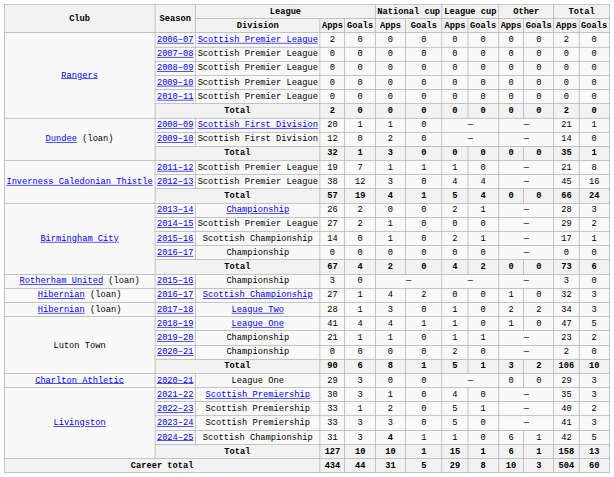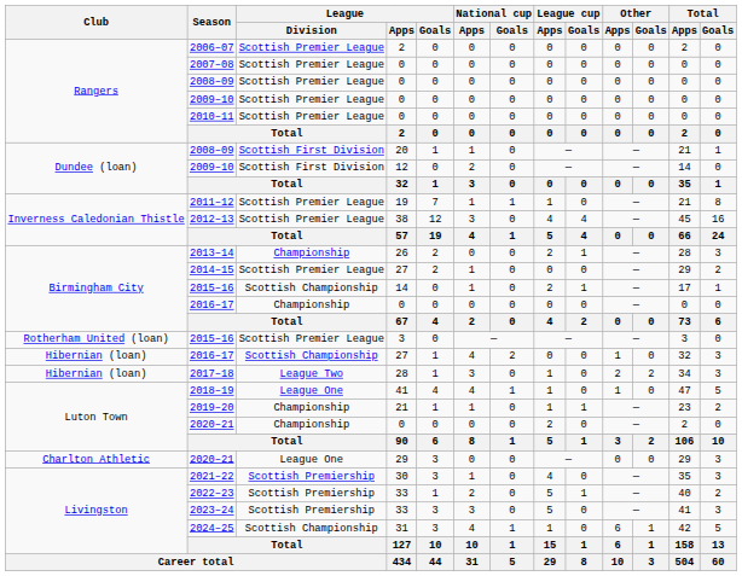 <table class=wikitable style=text-align:center>
 <tr>
 <th rowspan=2>Club</th>
 <th rowspan=2>Season</th>
 <th colspan=3>League</th>
 <th colspan=2>National cup</th>
 <th colspan=2>League cup</th>
 <th colspan=2>Other</th>
 <th colspan=2>Total</th>
 </tr>
 <tr>
 <th>Division</th>
 <th>Apps</th>
 <th>Goals</th>
 <th>Apps</th>
 <th>Goals</th>
 <th>Apps</th>
 <th>Goals</th>
 <th>Apps</th>
 <th>Goals</th>
 <th>Apps</th>
 <th>Goals</th>
 </tr>
 <tr>
 <td rowspan=6><a href='#'>Rangers</a></td>
 <td><a href='#'>2006–07</a></td>
 <td><a href='#'>Scottish Premier League</a></td>
 <td>2</td>
 <td>0</td>
 <td>0</td>
 <td>0</td>
 <td>0</td>
 <td>0</td>
 <td>0</td>
 <td>0</td>
 <td>2</td>
 <td>0</td>
 </tr>
 <tr>
 <td><a href='#'>2007–08</a></td>
 <td>Scottish Premier League</td>
 <td>0</td>
 <td>0</td>
 <td>0</td>
 <td>0</td>
 <td>0</td>
 <td>0</td>
 <td>0</td>
 <td>0</td>
 <td>0</td>
 <td>0</td>
 </tr>
 <tr>
 <td><a href='#'>2008–09</a></td>
 <td>Scottish Premier League</td>
 <td>0</td>
 <td>0</td>
 <td>0</td>
 <td>0</td>
 <td>0</td>
 <td>0</td>
 <td>0</td>
 <td>0</td>
 <td>0</td>
 <td>0</td>
 </tr>
 <tr>
 <td><a href='#'>2009–10</a></td>
 <td>Scottish Premier League</td>
 <td>0</td>
 <td>0</td>
 <td>0</td>
 <td>0</td>
 <td>0</td>
 <td>0</td>
 <td>0</td>
 <td>0</td>
 <td>0</td>
 <td>0</td>
 </tr>
 <tr>
 <td><a href='#'>2010–11</a></td>
 <td>Scottish Premier League</td>
 <td>0</td>
 <td>0</td>
 <td>0</td>
 <td>0</td>
 <td>0</td>
 <td>0</td>
 <td>0</td>
 <td>0</td>
 <td>0</td>
 <td>0</td>
 </tr>
 <tr>
 <th colspan=2>Total</th>
 <th>2</th>
 <th>0</th>
 <th>0</th>
 <th>0</th>
 <th>0</th>
 <th>0</th>
 <th>0</th>
 <th>0</th>
 <th>2</th>
 <th>0</th>
 </tr>
 <tr>
 <td rowspan=3><a href='#'>Dundee</a> (loan)</td>
 <td><a href='#'>2008–09</a></td>
 <td><a href='#'>Scottish First Division</a></td>
 <td>20</td>
 <td>1</td>
 <td>1</td>
 <td>0</td>
 <td colspan=2>—</td>
 <td colspan=2>—</td>
 <td>21</td>
 <td>1</td>
 </tr>
 <tr>
 <td><a href='#'>2009–10</a></td>
 <td>Scottish First Division</td>
 <td>12</td>
 <td>0</td>
 <td>2</td>
 <td>0</td>
 <td colspan=2>—</td>
 <td colspan=2>—</td>
 <td>14</td>
 <td>0</td>
 </tr>
 <tr>
 <th colspan=2>Total</th>
 <th>32</th>
 <th>1</th>
 <th>3</th>
 <th>0</th>
 <th>0</th>
 <th>0</th>
 <th>0</th>
 <th>0</th>
 <th>35</th>
 <th>1</th>
 </tr>
 <tr>
 <td rowspan=3><a href='#'>Inverness Caledonian Thistle</a></td>
 <td><a href='#'>2011–12</a></td>
 <td>Scottish Premier League</td>
 <td>19</td>
 <td>7</td>
 <td>1</td>
 <td>1</td>
 <td>1</td>
 <td>0</td>
 <td colspan=2>—</td>
 <td>21</td>
 <td>8</td>
 </tr>
 <tr>
 <td><a href='#'>2012–13</a></td>
 <td>Scottish Premier League</td>
 <td>38</td>
 <td>12</td>
 <td>3</td>
 <td>0</td>
 <td>4</td>
 <td>4</td>
 <td colspan=2>—</td>
 <td>45</td>
 <td>16</td>
 </tr>
 <tr>
 <th colspan=2>Total</th>
 <th>57</th>
 <th>19</th>
 <th>4</th>
 <th>1</th>
 <th>5</th>
 <th>4</th>
 <th>0</th>
 <th>0</th>
 <th>66</th>
 <th>24</th>
 </tr>
 <tr>
 <td rowspan=5><a href='#'>Birmingham City</a></td>
 <td><a href='#'>2013–14</a></td>
 <td><a href='#'>Championship</a></td>
 <td>26</td>
 <td>2</td>
 <td>0</td>
 <td>0</td>
 <td>2</td>
 <td>1</td>
 <td colspan=2>—</td>
 <td>28</td>
 <td>3</td>
 </tr>
 <tr>
 <td><a href='#'>2014–15</a></td>
 <td>Scottish Premier League</td>
 <td>27</td>
 <td>2</td>
 <td>1</td>
 <td>0</td>
 <td>0</td>
 <td>0</td>
 <td colspan=2>—</td>
 <td>29</td>
 <td>2</td>
 </tr>
 <tr>
 <td><a href='#'>2015–16</a></td>
 <td>Scottish Championship</td>
 <td>14</td>
 <td>0</td>
 <td>1</td>
 <td>0</td>
 <td>2</td>
 <td>1</td>
 <td colspan=2>—</td>
 <td>17</td>
 <td>1</td>
 </tr>
 <tr>
 <td><a href='#'>2016–17</a></td>
 <td>Championship</td>
 <td>0</td>
 <td>0</td>
 <td>0</td>
 <td>0</td>
 <td>0</td>
 <td>0</td>
 <td colspan=2>—</td>
 <td>0</td>
 <td>0</td>
 </tr>
 <tr>
 <th colspan=2>Total</th>
 <th>67</th>
 <th>4</th>
 <th>2</th>
 <th>0</th>
 <th>4</th>
 <th>2</th>
 <th>0</th>
 <th>0</th>
 <th>73</th>
 <th>6</th>
 </tr>
 <tr>
 <td><a href='#'>Rotherham United</a> (loan)</td>
 <td><a href='#'>2015–16</a></td>
-<td>Championship</td>
+<td>Scottish Premier League</td>
 <td>3</td>
 <td>0</td>
 <td colspan=2>—</td>
 <td colspan=2>—</td>
 <td colspan=2>—</td>
 <td>3</td>
 <td>0</td>
 </tr>
 <tr>
 <td><a href='#'>Hibernian</a> (loan)</td>
 <td><a href='#'>2016–17</a></td>
 <td><a href='#'>Scottish Championship</a></td>
 <td>27</td>
 <td>1</td>
 <td>4</td>
 <td>2</td>
 <td>0</td>
 <td>0</td>
 <td>1</td>
 <td>0</td>
 <td>32</td>
 <td>3</td>
 </tr>
 <tr>
 <td><a href='#'>Hibernian</a> (loan)</td>
 <td><a href='#'>2017–18</a></td>
 <td><a href='#'>League Two</a></td>
 <td>28</td>
 <td>1</td>
 <td>3</td>
 <td>0</td>
 <td>1</td>
 <td>0</td>
 <td>2</td>
 <td>2</td>
 <td>34</td>
 <td>3</td>
 </tr>
 <tr>
 <td rowspan=4>Luton Town</td>
 <td><a href='#'>2018–19</a></td>
 <td><a href='#'>League One</a></td>
 <td>41</td>
 <td>4</td>
 <td>4</td>
 <td>1</td>
 <td>1</td>
 <td>0</td>
 <td>1</td>
 <td>0</td>
 <td>47</td>
 <td>5</td>
 </tr>
 <tr>
 <td><a href='#'>2019–20</a></td>
 <td>Championship</td>
 <td>21</td>
 <td>1</td>
 <td>1</td>
 <td>0</td>
 <td>1</td>
 <td>1</td>
 <td colspan=2>—</td>
 <td>23</td>
 <td>2</td>
 </tr>
 <tr>
 <td><a href='#'>2020–21</a></td>
 <td>Championship</td>
 <td>0</td>
 <td>0</td>
 <td>0</td>
 <td>0</td>
 <td>2</td>
 <td>0</td>
 <td colspan=2>—</td>
 <td>2</td>
 <td>0</td>
 </tr>
 <tr>
 <th colspan=2>Total</th>
 <th>90</th>
 <th>6</th>
 <th>8</th>
 <th>1</th>
 <th>5</th>
 <th>1</th>
 <th>3</th>
 <th>2</th>
 <th>106</th>
 <th>10</th>
 </tr>
 <tr>
 <td><a href='#'>Charlton Athletic</a></td>
 <td><a href='#'>2020–21</a></td>
 <td>League One</td>
 <td>29</td>
 <td>3</td>
 <td>0</td>
 <td>0</td>
 <td colspan=2>—</td>
 <td>0</td>
 <td>0</td>
 <td>29</td>
 <td>3</td>
 </tr>
 <tr>
 <td rowspan=5><a href='#'>Livingston</a></td>
 <td><a href='#'>2021–22</a></td>
 <td><a href='#'>Scottish Premiership</a></td>
 <td>30</td>
 <td>3</td>
 <td>1</td>
 <td>0</td>
 <td>4</td>
 <td>0</td>
 <td colspan=2>—</td>
 <td>35</td>
 <td>3</td>
 </tr>
 <tr>
 <td><a href='#'>2022–23</a></td>
 <td>Scottish Premiership</td>
 <td>33</td>
 <td>1</td>
 <td>2</td>
 <td>0</td>
 <td>5</td>
 <td>1</td>
 <td colspan=2>—</td>
 <td>40</td>
 <td>2</td>
 </tr>
 <tr>
 <td><a href='#'>2023–24</a></td>
 <td>Scottish Premiership</td>
 <td>33</td>
 <td>3</td>
 <td>3</td>
 <td>0</td>
 <td>5</td>
 <td>0</td>
 <td colspan=2>—</td>
 <td>41</td>
 <td>3</td>
 </tr>
 <tr>
 <td><a href='#'>2024–25</a></td>
 <td>Scottish Championship</td>
 <td>31</td>
 <td>3</td>
-<td><strong>4</strong></td>
+<td>4</td>
 <td>1</td>
 <td>1</td>
 <td>0</td>
 <td>6</td>
 <td>1</td>
 <td>42</td>
 <td>5</td>
 </tr>
 <tr>
 <th colspan=2>Total</th>
 <th>127</th>
 <th>10</th>
 <th>10</th>
 <th>1</th>
 <th>15</th>
 <th>1</th>
 <th>6</th>
 <th>1</th>
 <th>158</th>
 <th>13</th>
 </tr>
 <tr>
 <th colspan=3>Career total</th>
 <th>434</th>
 <th>44</th>
 <th>31</th>
 <th>5</th>
 <th>29</th>
 <th>8</th>
 <th>10</th>
 <th>3</th>
 <th>504</th>
 <th>60</th>
 </tr>
 </table>
